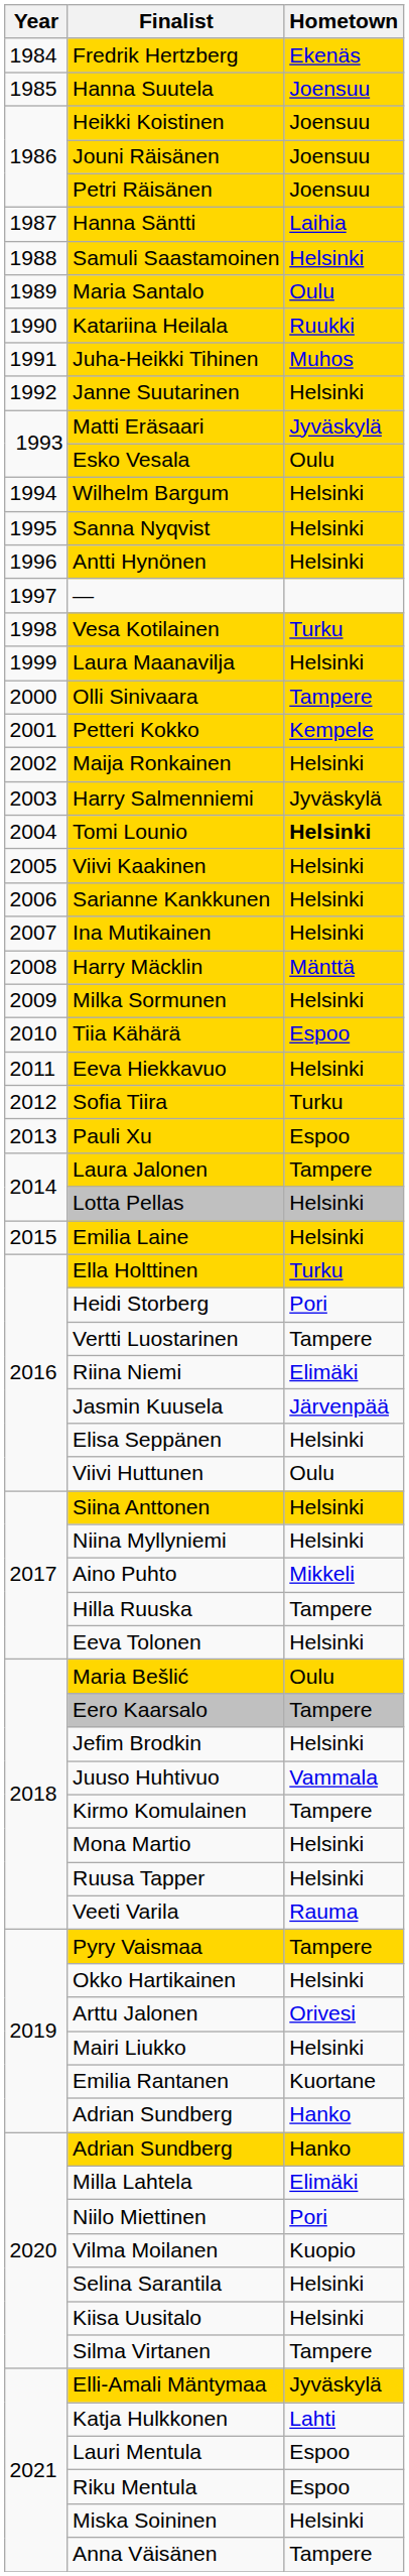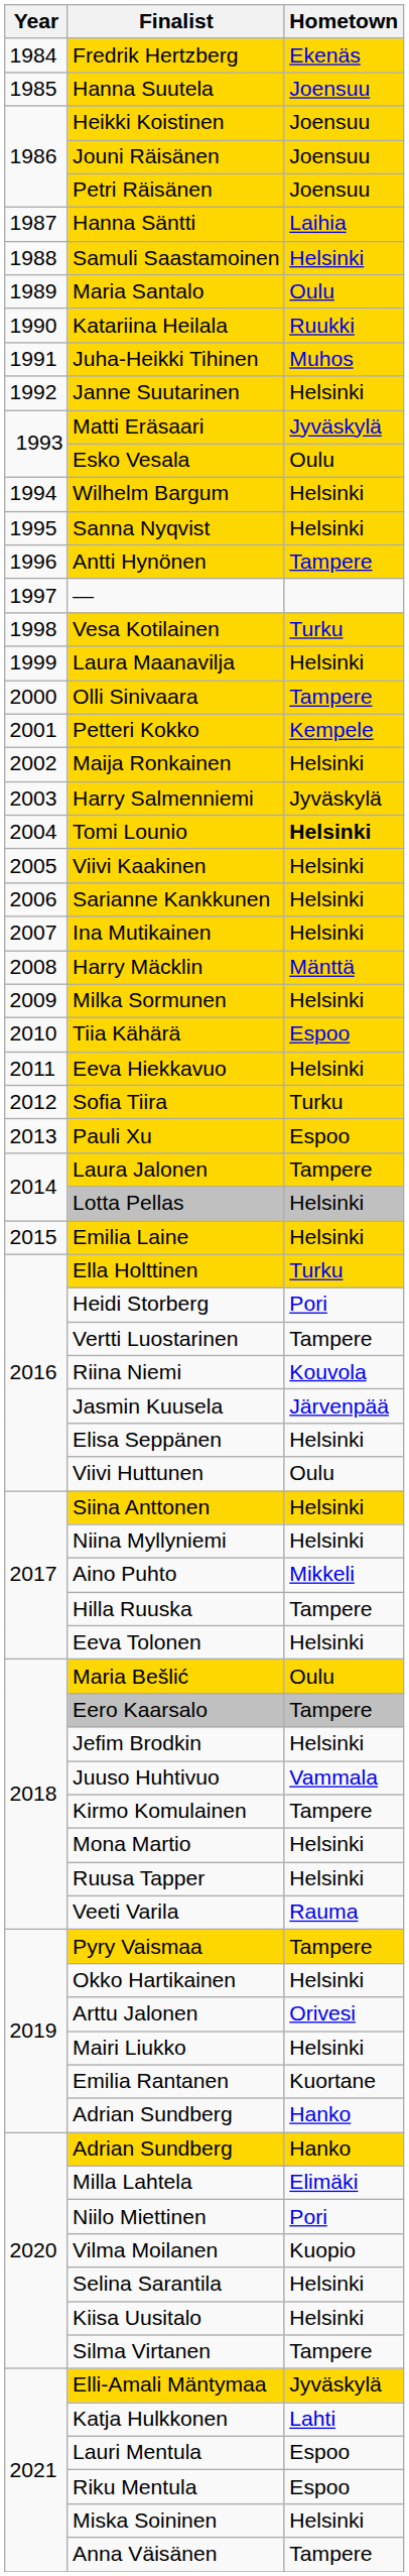 <table class="wikitable sortable" width=%100>
 <tr>
 <th>Year</th>
 <th>Finalist</th>
 <th>Hometown</th>
 </tr>
 <tr>
 <td rowspan="1">1984</td>
 <td style="background:gold;white-space:nowrap">Fredrik Hertzberg</td>
 <td style="background:gold;white-space:nowrap"><a href='#'>Ekenäs</a></td>
 </tr>
 <tr>
 <td rowspan="1">1985</td>
 <td style="background:gold;white-space:nowrap">Hanna Suutela</td>
 <td style="background:gold;white-space:nowrap"><a href='#'>Joensuu</a></td>
 </tr>
 <tr>
 <td rowspan="3">1986</td>
 <td style="background:gold;white-space:nowrap">Heikki Koistinen</td>
 <td style="background:gold;white-space:nowrap">Joensuu</td>
 </tr>
 <tr>
 <td style="background:gold;white-space:nowrap">Jouni Räisänen</td>
 <td style="background:gold;white-space:nowrap">Joensuu</td>
 </tr>
 <tr>
 <td style="background:gold;white-space:nowrap">Petri Räisänen</td>
 <td style="background:gold;white-space:nowrap">Joensuu</td>
 </tr>
 <tr>
 <td>1987</td>
 <td style="background:gold;white-space:nowrap">Hanna Säntti</td>
 <td style="background:gold;white-space:nowrap"><a href='#'>Laihia</a></td>
 </tr>
 <tr>
 <td>1988</td>
 <td style="background:gold;white-space:nowrap">Samuli Saastamoinen</td>
 <td style="background:gold;white-space:nowrap"><a href='#'>Helsinki</a></td>
 </tr>
 <tr>
 <td>1989</td>
 <td style="background:gold;white-space:nowrap">Maria Santalo</td>
 <td style="background:gold;white-space:nowrap"><a href='#'>Oulu</a></td>
 </tr>
 <tr>
 <td>1990</td>
 <td style="background:gold;white-space:nowrap">Katariina Heilala</td>
 <td style="background:gold;white-space:nowrap"><a href='#'>Ruukki</a></td>
 </tr>
 <tr>
 <td>1991</td>
 <td style="background:gold;white-space:nowrap">Juha-Heikki Tihinen</td>
 <td style="background:gold;white-space:nowrap"><a href='#'>Muhos</a></td>
 </tr>
 <tr>
 <td>1992</td>
 <td style="background:gold;white-space:nowrap">Janne Suutarinen</td>
 <td style="background:gold;white-space:nowrap">Helsinki</td>
 </tr>
 <tr>
 <td rowspan="2"> 1993</td>
 <td style="background:gold;white-space:nowrap">Matti Eräsaari</td>
 <td style="background:gold;white-space:nowrap"><a href='#'>Jyväskylä</a></td>
 </tr>
 <tr>
 <td style="background:gold;white-space:nowrap">Esko Vesala</td>
 <td style="background:gold;white-space:nowrap">Oulu</td>
 </tr>
 <tr>
 <td>1994</td>
 <td style="background:gold;white-space:nowrap">Wilhelm Bargum</td>
 <td style="background:gold;white-space:nowrap">Helsinki</td>
 </tr>
 <tr>
 <td>1995</td>
 <td style="background:gold;white-space:nowrap">Sanna Nyqvist</td>
 <td style="background:gold;white-space:nowrap">Helsinki</td>
 </tr>
 <tr>
 <td>1996</td>
 <td style="background:gold;white-space:nowrap">Antti Hynönen</td>
-<td style="background:gold;white-space:nowrap">Helsinki</td>
+<td style="background:gold;white-space:nowrap"><a href='#'>Tampere</a></td>
 </tr>
 <tr>
 <td>1997</td>
 <td>—</td>
 <td></td>
 </tr>
 <tr>
 <td>1998</td>
 <td style="background:gold;white-space:nowrap">Vesa Kotilainen</td>
 <td style="background:gold;white-space:nowrap"><a href='#'>Turku</a></td>
 </tr>
 <tr>
 <td>1999</td>
 <td style="background:gold;white-space:nowrap">Laura Maanavilja</td>
 <td style="background:gold;white-space:nowrap">Helsinki</td>
 </tr>
 <tr>
 <td>2000</td>
 <td style="background:gold;white-space:nowrap">Olli Sinivaara</td>
 <td style="background:gold;white-space:nowrap"><a href='#'>Tampere</a></td>
 </tr>
 <tr>
 <td>2001</td>
 <td style="background:gold;white-space:nowrap">Petteri Kokko</td>
 <td style="background:gold;white-space:nowrap"><a href='#'>Kempele</a></td>
 </tr>
 <tr>
 <td>2002</td>
 <td style="background:gold;white-space:nowrap">Maija Ronkainen</td>
 <td style="background:gold;white-space:nowrap">Helsinki</td>
 </tr>
 <tr>
 <td>2003</td>
 <td style="background:gold;white-space:nowrap">Harry Salmenniemi</td>
 <td style="background:gold;white-space:nowrap">Jyväskylä</td>
 </tr>
 <tr>
 <td>2004</td>
 <td style="background:gold;white-space:nowrap">Tomi Lounio</td>
 <td style="background:gold;white-space:nowrap"><strong>Helsinki</strong></td>
 </tr>
 <tr>
 <td>2005</td>
 <td style="background:gold;white-space:nowrap">Viivi Kaakinen</td>
 <td style="background:gold;white-space:nowrap">Helsinki</td>
 </tr>
 <tr>
 <td>2006</td>
 <td style="background:gold;white-space:nowrap">Sarianne Kankkunen</td>
 <td style="background:gold;white-space:nowrap">Helsinki</td>
 </tr>
 <tr>
 <td>2007</td>
 <td style="background:gold;white-space:nowrap">Ina Mutikainen</td>
 <td style="background:gold;white-space:nowrap">Helsinki</td>
 </tr>
 <tr>
 <td>2008</td>
 <td style="background:gold;white-space:nowrap">Harry Mäcklin</td>
 <td style="background:gold;white-space:nowrap"><a href='#'>Mänttä</a></td>
 </tr>
 <tr>
 <td>2009</td>
 <td style="background:gold;white-space:nowrap">Milka Sormunen</td>
 <td style="background:gold;white-space:nowrap">Helsinki</td>
 </tr>
 <tr>
 <td>2010</td>
 <td style="background:gold;white-space:nowrap">Tiia Kähärä</td>
 <td style="background:gold;white-space:nowrap"><a href='#'>Espoo</a></td>
 </tr>
 <tr>
 <td>2011</td>
 <td style="background:gold;white-space:nowrap">Eeva Hiekkavuo</td>
 <td style="background:gold;white-space:nowrap">Helsinki</td>
 </tr>
 <tr>
 <td>2012</td>
 <td style="background:gold;white-space:nowrap">Sofia Tiira</td>
 <td style="background:gold;white-space:nowrap">Turku</td>
 </tr>
 <tr>
 <td>2013</td>
 <td style="background:gold;white-space:nowrap">Pauli Xu</td>
 <td style="background:gold;white-space:nowrap">Espoo</td>
 </tr>
 <tr>
 <td rowspan="2">2014</td>
 <td style="background:gold;white-space:nowrap">Laura Jalonen</td>
 <td style="background:gold;white-space:nowrap">Tampere</td>
 </tr>
 <tr>
 <td style="background:silver;white-space:nowrap">Lotta Pellas</td>
 <td style="background:silver;white-space:nowrap">Helsinki</td>
 </tr>
 <tr>
 <td>2015</td>
 <td style="background:gold;white-space:nowrap">Emilia Laine</td>
 <td style="background:gold;white-space:nowrap">Helsinki</td>
 </tr>
 <tr>
 <td rowspan="7">2016</td>
 <td style="background:gold;white-space:nowrap">Ella Holttinen</td>
 <td style="background:gold;white-space:nowrap"><a href='#'>Turku</a></td>
 </tr>
 <tr>
 <td>Heidi Storberg</td>
 <td><a href='#'>Pori</a></td>
 </tr>
 <tr>
 <td>Vertti Luostarinen</td>
 <td>Tampere</td>
 </tr>
 <tr>
 <td>Riina Niemi</td>
-<td><a href='#'>Elimäki</a></td>
+<td><a href='#'>Kouvola</a></td>
 </tr>
 <tr>
 <td>Jasmin Kuusela</td>
 <td><a href='#'>Järvenpää</a></td>
 </tr>
 <tr>
 <td>Elisa Seppänen</td>
 <td>Helsinki</td>
 </tr>
 <tr>
 <td>Viivi Huttunen</td>
 <td>Oulu</td>
 </tr>
 <tr>
 <td rowspan="5">2017</td>
 <td style="background:gold;white-space:nowrap">Siina Anttonen</td>
 <td style="background:gold;white-space:nowrap">Helsinki</td>
 </tr>
 <tr>
 <td>Niina Myllyniemi</td>
 <td>Helsinki</td>
 </tr>
 <tr>
 <td>Aino Puhto</td>
 <td><a href='#'>Mikkeli</a></td>
 </tr>
 <tr>
 <td>Hilla Ruuska</td>
 <td>Tampere</td>
 </tr>
 <tr>
 <td>Eeva Tolonen</td>
 <td>Helsinki</td>
 </tr>
 <tr>
 <td rowspan="8">2018</td>
 <td style="background:gold;white-space:nowrap">Maria Bešlić</td>
 <td style="background:gold;white-space:nowrap">Oulu</td>
 </tr>
 <tr>
 <td style="background:silver;white-space:nowrap">Eero Kaarsalo</td>
 <td style="background:silver;white-space:nowrap">Tampere</td>
 </tr>
 <tr>
 <td>Jefim Brodkin</td>
 <td>Helsinki</td>
 </tr>
 <tr>
 <td>Juuso Huhtivuo</td>
 <td><a href='#'>Vammala</a></td>
 </tr>
 <tr>
 <td>Kirmo Komulainen</td>
 <td>Tampere</td>
 </tr>
 <tr>
 <td>Mona Martio</td>
 <td>Helsinki</td>
 </tr>
 <tr>
 <td>Ruusa Tapper</td>
 <td>Helsinki</td>
 </tr>
 <tr>
 <td>Veeti Varila</td>
 <td><a href='#'>Rauma</a></td>
 </tr>
 <tr>
 <td rowspan="6">2019</td>
 <td style="background:gold;white-space:nowrap">Pyry Vaismaa</td>
 <td style="background:gold;white-space:nowrap">Tampere</td>
 </tr>
 <tr>
 <td>Okko Hartikainen</td>
 <td>Helsinki</td>
 </tr>
 <tr>
 <td>Arttu Jalonen</td>
 <td><a href='#'>Orivesi</a></td>
 </tr>
 <tr>
 <td>Mairi Liukko</td>
 <td>Helsinki</td>
 </tr>
 <tr>
 <td>Emilia Rantanen</td>
 <td>Kuortane</td>
 </tr>
 <tr>
 <td>Adrian Sundberg</td>
 <td><a href='#'>Hanko</a></td>
 </tr>
 <tr>
 <td rowspan="7">2020</td>
 <td style="background:gold;white-space:nowrap">Adrian Sundberg</td>
 <td style="background:gold;white-space:nowrap">Hanko</td>
 </tr>
 <tr>
 <td>Milla Lahtela</td>
 <td><a href='#'>Elimäki</a></td>
 </tr>
 <tr>
 <td>Niilo Miettinen</td>
 <td><a href='#'>Pori</a></td>
 </tr>
 <tr>
 <td>Vilma Moilanen</td>
 <td>Kuopio</td>
 </tr>
 <tr>
 <td>Selina Sarantila</td>
 <td>Helsinki</td>
 </tr>
 <tr>
 <td>Kiisa Uusitalo</td>
 <td>Helsinki</td>
 </tr>
 <tr>
 <td>Silma Virtanen</td>
 <td>Tampere</td>
 </tr>
 <tr>
 <td rowspan="6">2021</td>
 <td style="background:gold;white-space:nowrap">Elli-Amali Mäntymaa</td>
 <td style="background:gold;white-space:nowrap">Jyväskylä</td>
 </tr>
 <tr>
 <td>Katja Hulkkonen</td>
 <td><a href='#'>Lahti</a></td>
 </tr>
 <tr>
 <td>Lauri Mentula</td>
 <td>Espoo</td>
 </tr>
 <tr>
 <td>Riku Mentula</td>
 <td>Espoo</td>
 </tr>
 <tr>
 <td>Miska Soininen</td>
 <td>Helsinki</td>
 </tr>
 <tr>
 <td>Anna Väisänen</td>
 <td>Tampere</td>
 </tr>
 </table>
